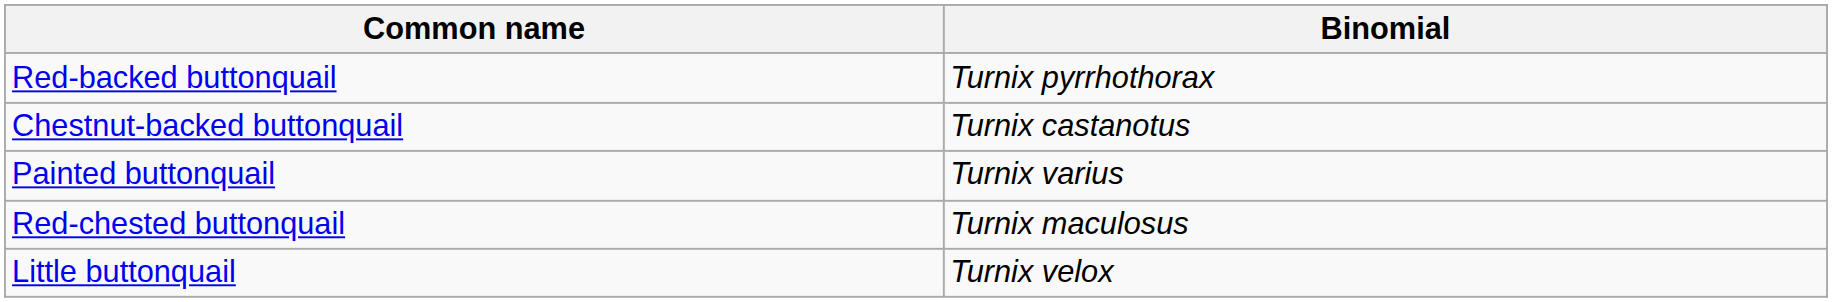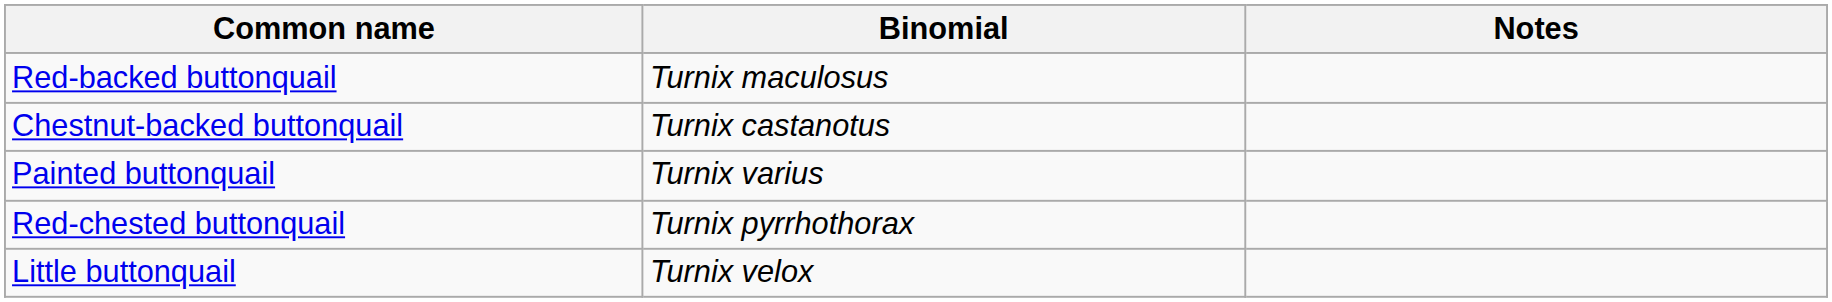 <table style="width:60%;" class="wikitable">
 <tr>
 <th width=35%>Common name</th>
 <th width=33%>Binomial</th>
+<th width=32%>Notes</th>
 </tr>
 <tr>
 <td><a href='#'>Red-backed buttonquail</a></td>
-<td><em>Turnix pyrrhothorax</em></td>
+<td><em>Turnix maculosus</em></td>
+<td></td>
 </tr>
 <tr>
 <td><a href='#'>Chestnut-backed buttonquail</a></td>
 <td><em>Turnix castanotus</em></td>
+<td></td>
 </tr>
 <tr>
 <td><a href='#'>Painted buttonquail</a></td>
 <td><em>Turnix varius</em></td>
+<td></td>
 </tr>
 <tr>
 <td><a href='#'>Red-chested buttonquail</a></td>
-<td><em>Turnix maculosus</em></td>
+<td><em>Turnix pyrrhothorax</em></td>
+<td></td>
 </tr>
 <tr>
 <td><a href='#'>Little buttonquail</a></td>
 <td><em>Turnix velox</em></td>
+<td></td>
 </tr>
 </table>
